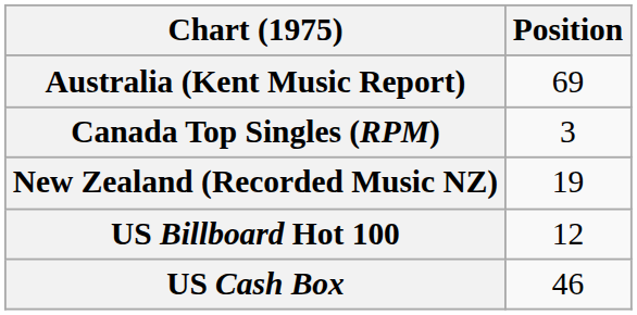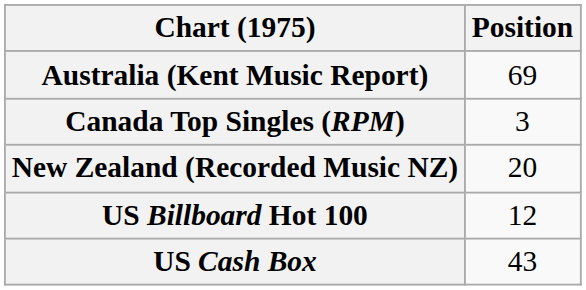 <table class="wikitable sortable plainrowheaders" style="text-align:center">
 <tr>
 <th scope="col">Chart (1975)</th>
 <th scope="col">Position</th>
 </tr>
 <tr>
 <th scope="row">Australia (Kent Music Report)</th>
 <td>69</td>
 </tr>
 <tr>
 <th scope="row">Canada Top Singles (<em>RPM</em>)</th>
 <td>3</td>
 </tr>
 <tr>
 <th scope="row">New Zealand (Recorded Music NZ)</th>
-<td>19</td>
+<td>20</td>
 </tr>
 <tr>
 <th scope="row">US <em>Billboard</em> Hot 100</th>
 <td>12</td>
 </tr>
 <tr>
 <th scope="row">US <em>Cash Box</em></th>
-<td>46</td>
+<td>43</td>
 </tr>
 </table>
